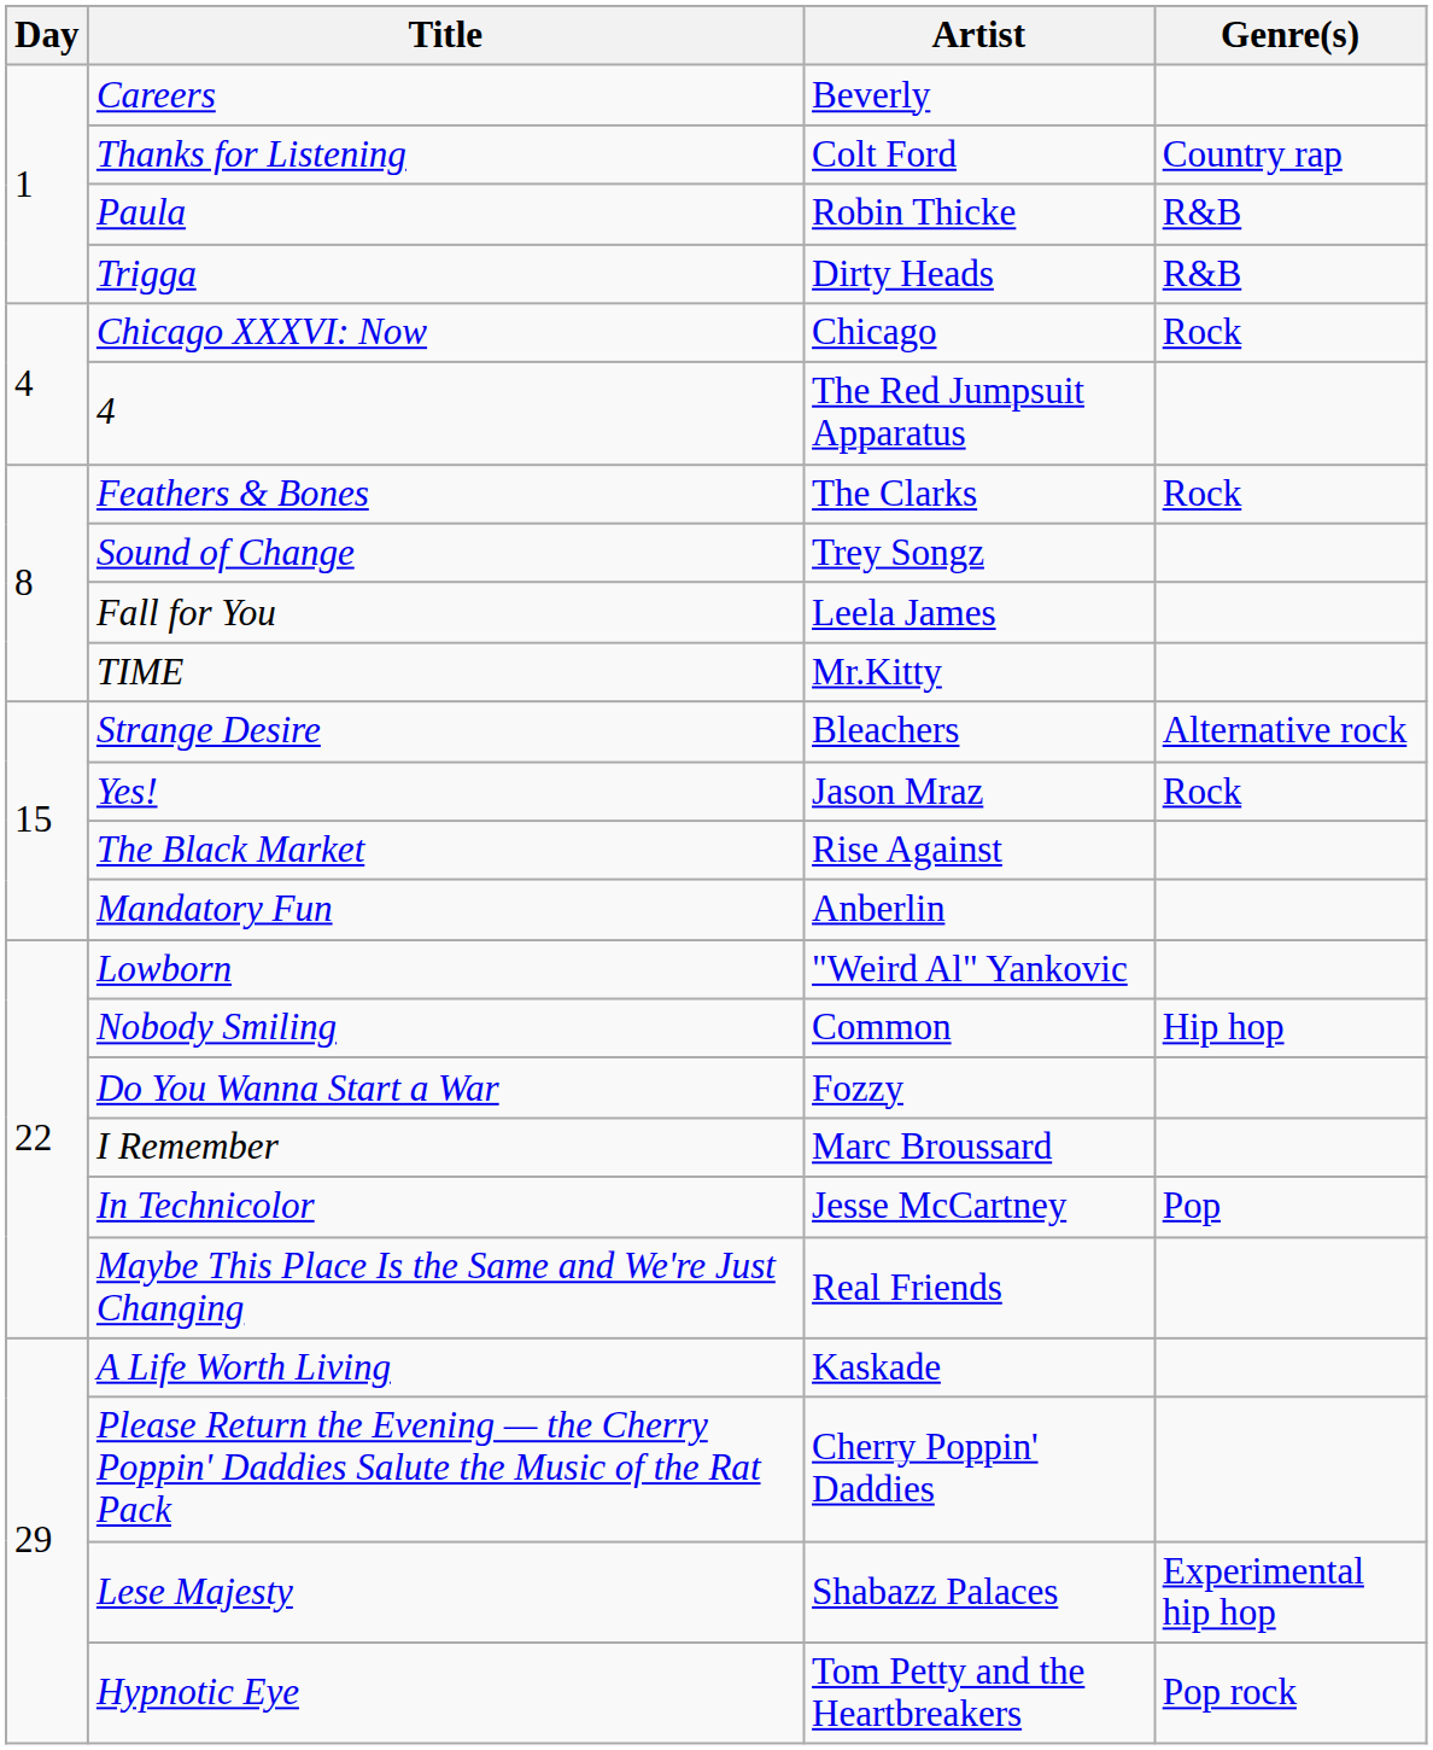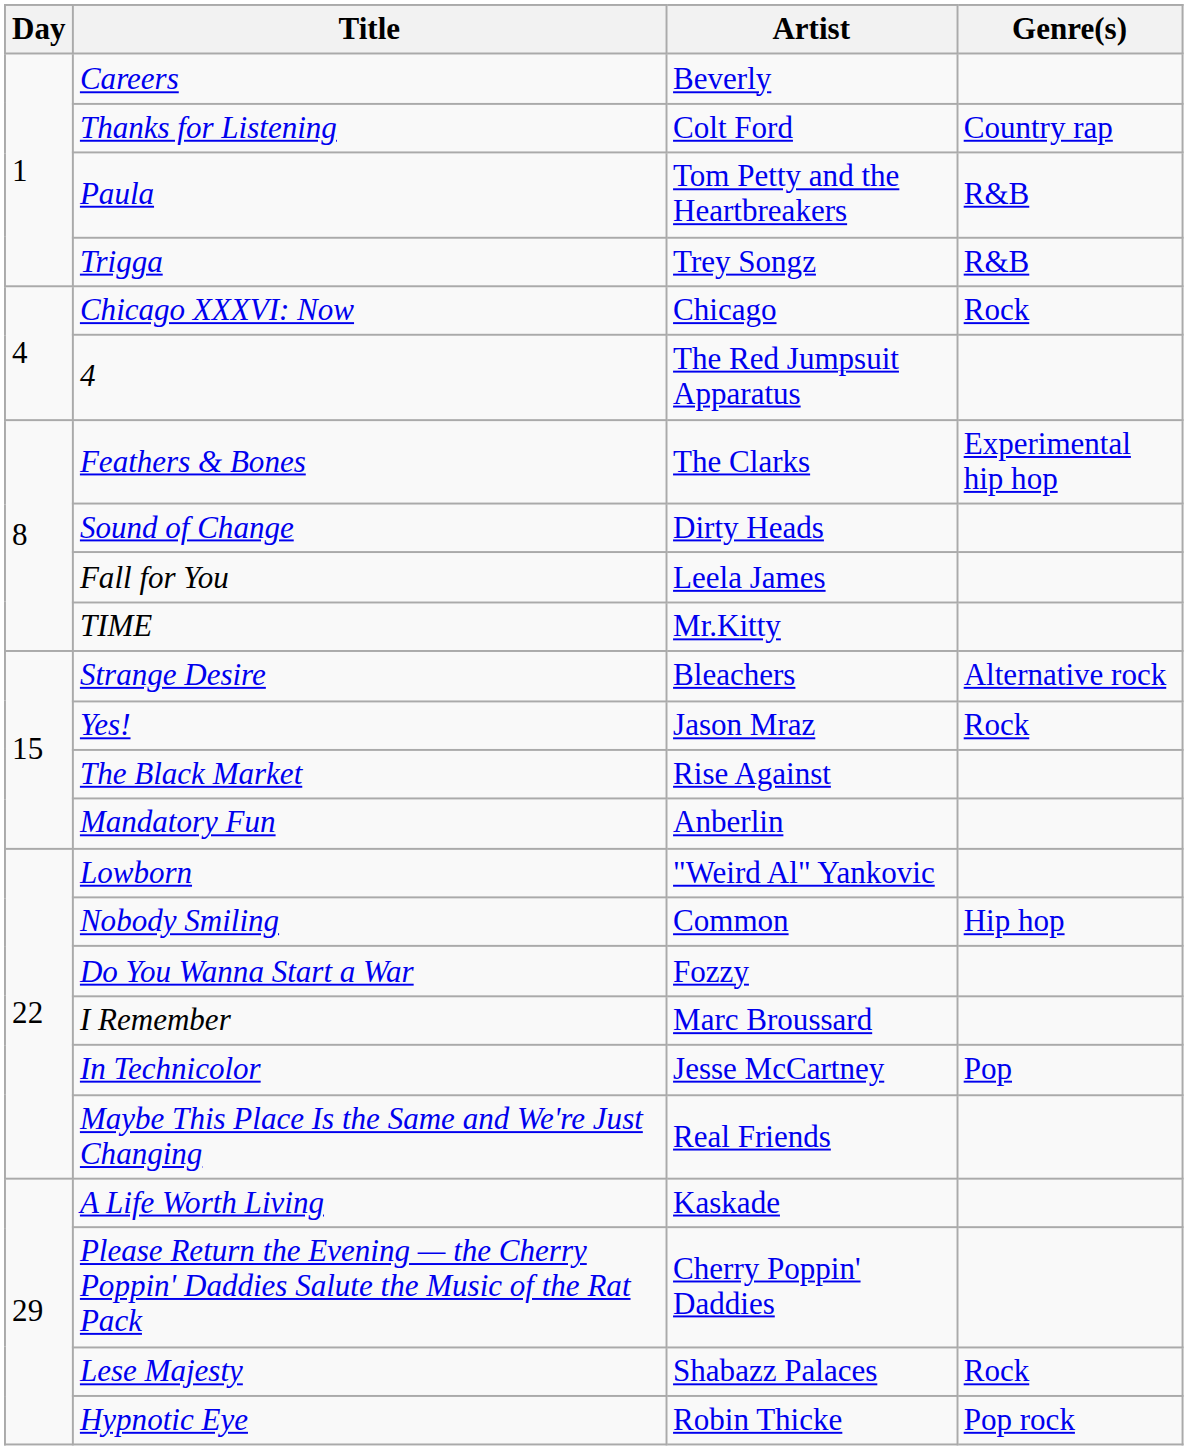 <table class="wikitable" style="text-align: left;">
 <tr>
 <th>Day</th>
 <th>Title</th>
 <th>Artist</th>
 <th>Genre(s)</th>
 </tr>
 <tr>
 <td rowspan="4">1</td>
 <td><em><a href='#'>Careers</a></em></td>
 <td><a href='#'>Beverly</a></td>
 <td></td>
 </tr>
 <tr>
 <td><em><a href='#'>Thanks for Listening</a></em></td>
 <td><a href='#'>Colt Ford</a></td>
 <td><a href='#'>Country rap</a></td>
 </tr>
 <tr>
 <td><em><a href='#'>Paula</a></em></td>
-<td><a href='#'>Robin Thicke</a></td>
+<td><a href='#'>Tom Petty and the Heartbreakers</a></td>
 <td><a href='#'>R&B</a></td>
 </tr>
 <tr>
 <td><em><a href='#'>Trigga</a></em></td>
-<td><a href='#'>Dirty Heads</a></td>
+<td><a href='#'>Trey Songz</a></td>
 <td><a href='#'>R&B</a></td>
 </tr>
 <tr>
 <td rowspan="2">4</td>
 <td><em><a href='#'>Chicago XXXVI: Now</a></em></td>
 <td><a href='#'>Chicago</a></td>
 <td><a href='#'>Rock</a></td>
 </tr>
 <tr>
 <td><em>4</em></td>
 <td><a href='#'>The Red Jumpsuit Apparatus</a></td>
 <td></td>
 </tr>
 <tr>
 <td rowspan="4">8</td>
 <td><em><a href='#'>Feathers & Bones</a></em></td>
 <td><a href='#'>The Clarks</a></td>
-<td><a href='#'>Rock</a></td>
+<td><a href='#'>Experimental hip hop</a></td>
 </tr>
 <tr>
 <td><em><a href='#'>Sound of Change</a></em></td>
-<td><a href='#'>Trey Songz</a></td>
+<td><a href='#'>Dirty Heads</a></td>
 <td></td>
 </tr>
 <tr>
 <td><em>Fall for You</em></td>
 <td><a href='#'>Leela James</a></td>
 <td></td>
 </tr>
 <tr>
 <td><em>TIME</em></td>
 <td><a href='#'>Mr.Kitty</a></td>
 <td></td>
 </tr>
 <tr>
 <td rowspan="4">15</td>
 <td><em><a href='#'>Strange Desire</a></em></td>
 <td><a href='#'>Bleachers</a></td>
 <td><a href='#'>Alternative rock</a></td>
 </tr>
 <tr>
 <td><em><a href='#'>Yes!</a></em></td>
 <td><a href='#'>Jason Mraz</a></td>
 <td><a href='#'>Rock</a></td>
 </tr>
 <tr>
 <td><em><a href='#'>The Black Market</a></em></td>
 <td><a href='#'>Rise Against</a></td>
 <td></td>
 </tr>
 <tr>
 <td><em><a href='#'>Mandatory Fun</a></em></td>
 <td><a href='#'>Anberlin</a></td>
 <td></td>
 </tr>
 <tr>
 <td rowspan="6">22</td>
 <td><em><a href='#'>Lowborn</a></em></td>
 <td><a href='#'>"Weird Al" Yankovic</a></td>
 <td></td>
 </tr>
 <tr>
 <td><em><a href='#'>Nobody Smiling</a></em></td>
 <td><a href='#'>Common</a></td>
 <td><a href='#'>Hip hop</a></td>
 </tr>
 <tr>
 <td><em><a href='#'>Do You Wanna Start a War</a></em></td>
 <td><a href='#'>Fozzy</a></td>
 <td></td>
 </tr>
 <tr>
 <td><em>I Remember</em></td>
 <td><a href='#'>Marc Broussard</a></td>
 <td></td>
 </tr>
 <tr>
 <td><em><a href='#'>In Technicolor</a></em></td>
 <td><a href='#'>Jesse McCartney</a></td>
 <td><a href='#'>Pop</a></td>
 </tr>
 <tr>
 <td><em><a href='#'>Maybe This Place Is the Same and We're Just Changing</a></em></td>
 <td><a href='#'>Real Friends</a></td>
 <td></td>
 </tr>
 <tr>
 <td rowspan="4">29</td>
 <td><em><a href='#'>A Life Worth Living</a></em></td>
 <td><a href='#'>Kaskade</a></td>
 <td></td>
 </tr>
 <tr>
 <td><em><a href='#'>Please Return the Evening — the Cherry Poppin' Daddies Salute the Music of the Rat Pack</a></em></td>
 <td><a href='#'>Cherry Poppin' Daddies</a></td>
 <td></td>
 </tr>
 <tr>
 <td><em><a href='#'>Lese Majesty</a></em></td>
 <td><a href='#'>Shabazz Palaces</a></td>
-<td><a href='#'>Experimental hip hop</a></td>
+<td><a href='#'>Rock</a></td>
 </tr>
 <tr>
 <td><em><a href='#'>Hypnotic Eye</a></em></td>
-<td><a href='#'>Tom Petty and the Heartbreakers</a></td>
+<td><a href='#'>Robin Thicke</a></td>
 <td><a href='#'>Pop rock</a></td>
 </tr>
 </table>
